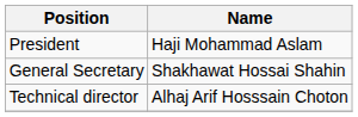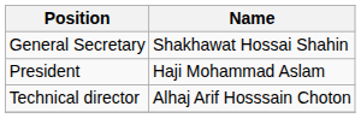 <table class="wikitable">
 <tr>
 <th>Position</th>
 <th>Name</th>
 </tr>
 <tr>
+<td>General Secretary</td>
+<td> Shakhawat Hossai Shahin</td>
+</tr>
+<tr>
 <td>President</td>
 <td> Haji Mohammad Aslam</td>
-</tr>
-<tr>
-<td>General Secretary</td>
-<td> Shakhawat Hossai Shahin</td>
 </tr>
 <tr>
 <td>Technical director</td>
 <td> Alhaj Arif Hosssain Choton</td>
 </tr>
 <tr>
 </tr>
 </table>
